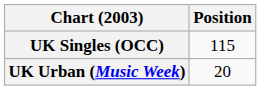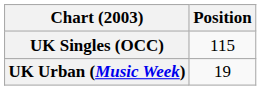 <table class="wikitable plainrowheaders" style="text-align:center">
 <tr>
 <th scope="col">Chart (2003)</th>
 <th scope="col">Position</th>
 </tr>
 <tr>
 <th scope="row">UK Singles (OCC)</th>
 <td>115</td>
 </tr>
 <tr>
 <th scope="row">UK Urban (<em><a href='#'>Music Week</a></em>)</th>
-<td>20</td>
+<td>19</td>
 </tr>
 </table>
